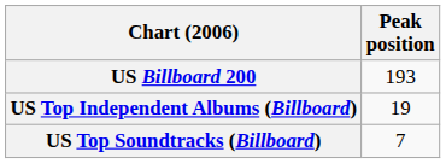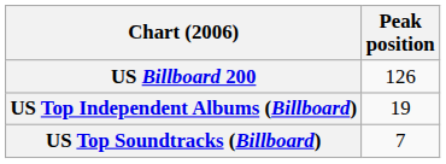 <table class="wikitable sortable plainrowheaders" style="text-align:center">
 <tr>
 <th scope="col">Chart (2006)</th>
 <th scope="col">Peak<br>position</th>
 </tr>
 <tr>
 <th scope="row">US <a href='#'><em>Billboard</em> 200</a></th>
-<td>193</td>
+<td>126</td>
 </tr>
 <tr>
 <th scope="row">US <a href='#'>Top Independent Albums</a> (<em><a href='#'>Billboard</a></em>)</th>
 <td>19</td>
 </tr>
 <tr>
 <th scope="row">US <a href='#'>Top Soundtracks</a> (<em><a href='#'>Billboard</a></em>)</th>
 <td>7</td>
 </tr>
 </table>
